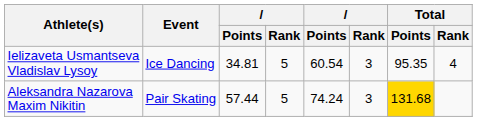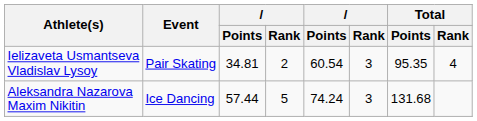 <table class="wikitable" style="font-size:90%;">
 <tr>
 <th rowspan="2">Athlete(s)</th>
 <th rowspan="2">Event</th>
 <th colspan="2">/</th>
 <th colspan="2">/</th>
 <th colspan="2">Total</th>
 </tr>
 <tr>
 <th>Points</th>
 <th>Rank</th>
 <th>Points</th>
 <th>Rank</th>
 <th>Points</th>
 <th>Rank</th>
 </tr>
 <tr>
 <td><a href='#'>Ielizaveta Usmantseva</a><br><a href='#'>Vladislav Lysoy</a></td>
-<td><a href='#'>Ice Dancing</a></td>
+<td><a href='#'>Pair Skating</a></td>
 <td align="center">34.81</td>
-<td align="center">5</td>
+<td align="center">2</td>
 <td align="center">60.54</td>
 <td align="center">3</td>
 <td align="center">95.35</td>
 <td align="center">4</td>
 </tr>
 <tr>
 <td><a href='#'>Aleksandra Nazarova</a><br><a href='#'>Maxim Nikitin</a></td>
-<td><a href='#'>Pair Skating</a></td>
+<td><a href='#'>Ice Dancing</a></td>
 <td align="center">57.44</td>
 <td align="center">5</td>
 <td align="center">74.24</td>
 <td align="center">3</td>
-<td align="center" style="background: gold;">131.68</td>
+<td align="center">131.68</td>
 <td align="center"></td>
 </tr>
 </table>
